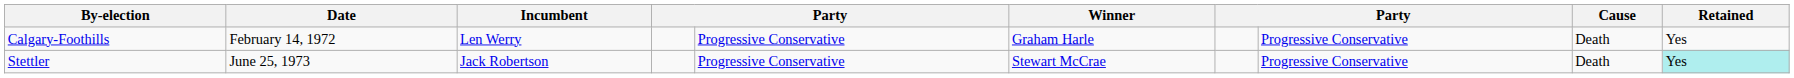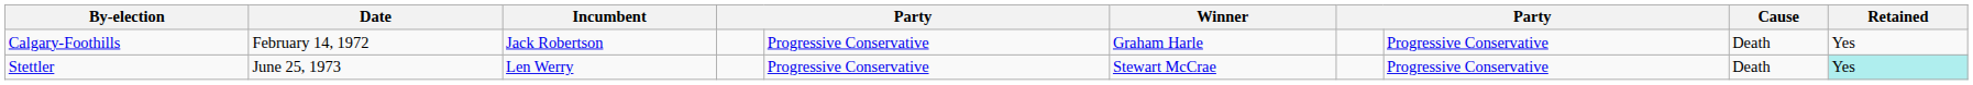 <table class=wikitable style="width:100%">
 <tr>
 <th>By-election</th>
 <th>Date</th>
 <th>Incumbent</th>
 <th colspan=2>Party</th>
 <th>Winner</th>
 <th colspan=2>Party</th>
 <th>Cause</th>
 <th>Retained</th>
 </tr>
 <tr>
 <td><a href='#'>Calgary-Foothills</a></td>
 <td>February 14, 1972</td>
-<td><a href='#'>Len Werry</a></td>
+<td><a href='#'>Jack Robertson</a></td>
 <td>    </td>
 <td><a href='#'>Progressive Conservative</a></td>
 <td><a href='#'>Graham Harle</a></td>
 <td>    </td>
 <td><a href='#'>Progressive Conservative</a></td>
 <td>Death</td>
 <td>Yes</td>
 </tr>
 <tr>
 <td><a href='#'>Stettler</a></td>
 <td>June 25, 1973</td>
-<td><a href='#'>Jack Robertson</a></td>
+<td><a href='#'>Len Werry</a></td>
 <td>    </td>
 <td><a href='#'>Progressive Conservative</a></td>
 <td><a href='#'>Stewart McCrae</a></td>
 <td>    </td>
 <td><a href='#'>Progressive Conservative</a></td>
 <td>Death</td>
 <td style="background: paleturquoise;">Yes</td>
 </tr>
 </table>
